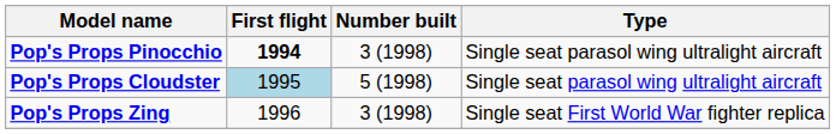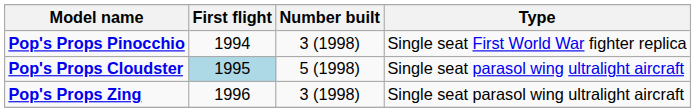 <table class="wikitable" align=center style="font-size:90%;">
 <tr>
 </tr>
 <tr style="background:#efefef;">
 <th>Model name</th>
 <th>First flight</th>
 <th>Number built</th>
 <th>Type</th>
 </tr>
 <tr>
 <td align=left><strong><a href='#'>Pop's Props Pinocchio</a></strong></td>
-<td align=center><strong>1994</strong></td>
+<td align=center>1994</td>
 <td align=center>3 (1998)</td>
-<td align=left>Single seat parasol wing ultralight aircraft</td>
+<td align=left>Single seat <a href='#'>First World War</a> fighter replica</td>
 </tr>
 <tr>
 <td align=left><strong><a href='#'>Pop's Props Cloudster</a></strong></td>
 <td align=center style="background: lightblue;">1995</td>
 <td align=center>5 (1998)</td>
 <td align=left>Single seat <a href='#'>parasol wing</a> <a href='#'>ultralight aircraft</a></td>
 </tr>
 <tr>
 <td align=left><strong><a href='#'>Pop's Props Zing</a></strong></td>
 <td align=center>1996</td>
 <td align=center>3 (1998)</td>
-<td align=left>Single seat <a href='#'>First World War</a> fighter replica</td>
+<td align=left>Single seat parasol wing ultralight aircraft</td>
 </tr>
 <tr>
 </tr>
 </table>
